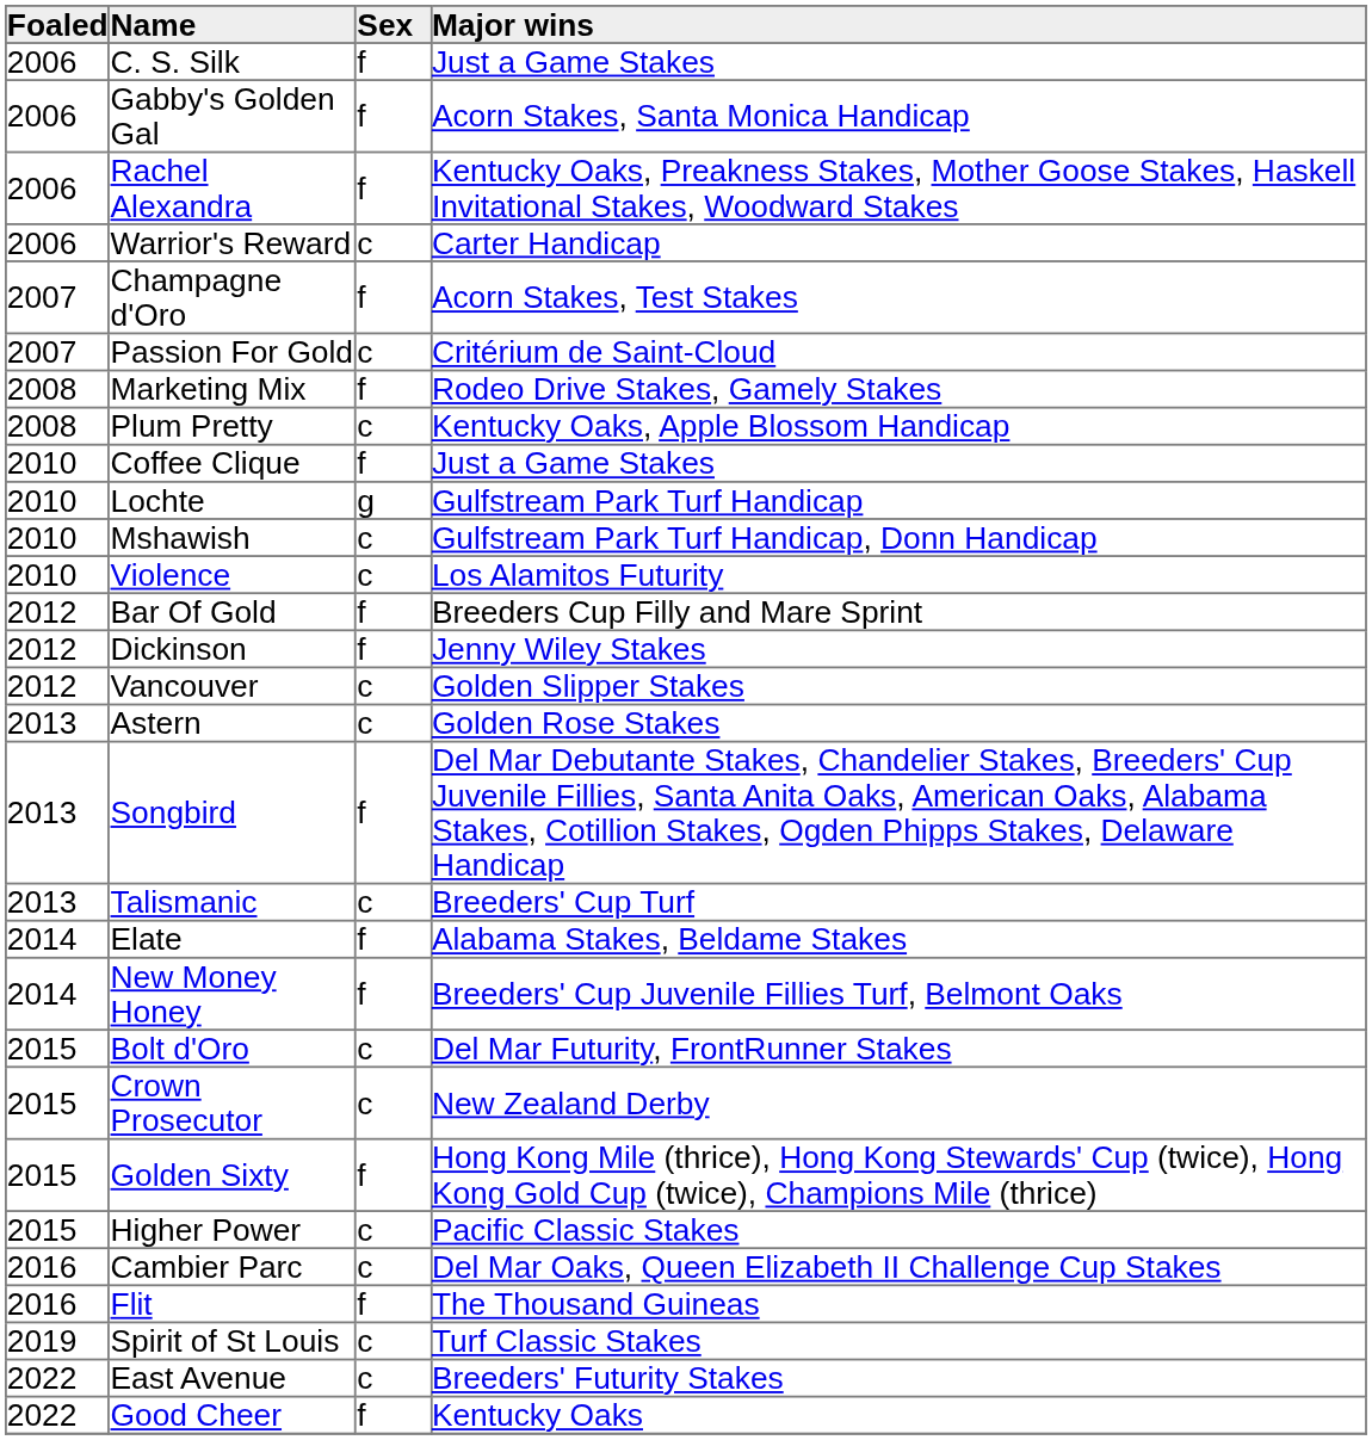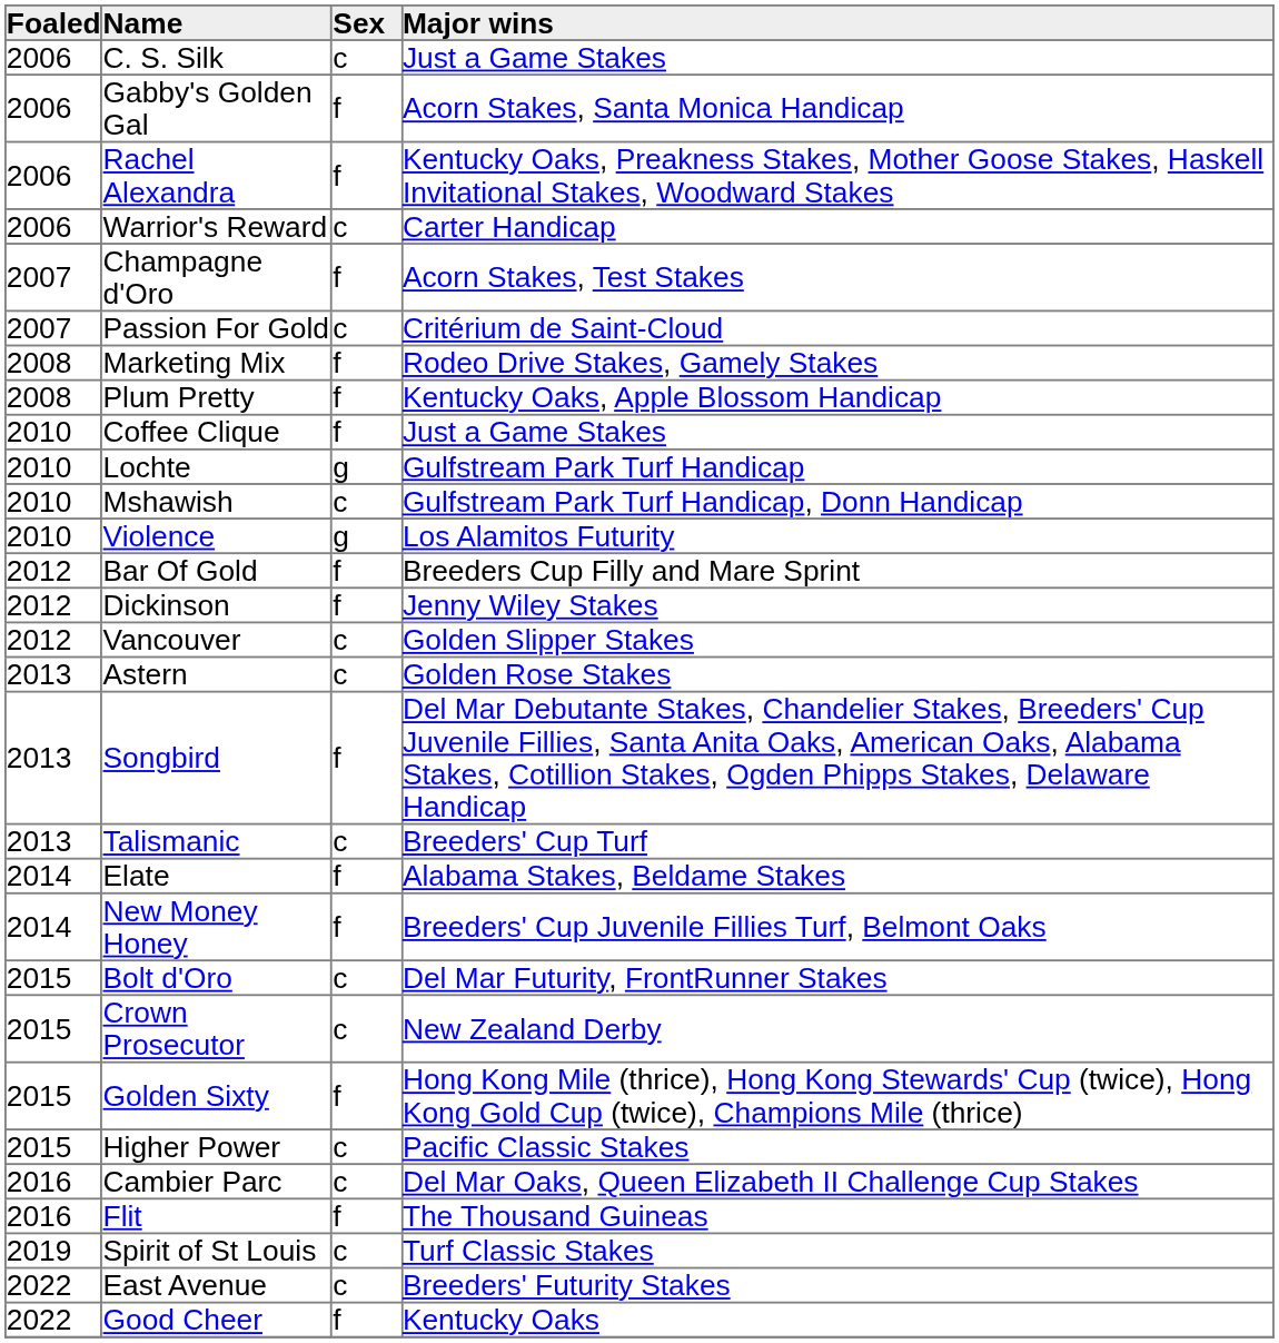 <table border="1" cellpadding="0" style="border-collapse: collapse; font-size:90%">
 <tr bgcolor="#eeeeee">
 <td width="35px"><strong>Foaled</strong></td>
 <td width="120px"><strong>Name</strong></td>
 <td width="35px"><strong>Sex</strong></td>
 <td width="510px"><strong>Major wins</strong></td>
 </tr>
 <tr>
 <td>2006</td>
 <td>C. S. Silk</td>
-<td>f</td>
+<td>c</td>
 <td><a href='#'>Just a Game Stakes</a></td>
 </tr>
 <tr>
 <td>2006</td>
 <td>Gabby's Golden Gal</td>
 <td>f</td>
 <td><a href='#'>Acorn Stakes</a>, <a href='#'>Santa Monica Handicap</a></td>
 </tr>
 <tr>
 <td>2006</td>
 <td><a href='#'>Rachel Alexandra</a></td>
 <td>f</td>
 <td><a href='#'>Kentucky Oaks</a>, <a href='#'>Preakness Stakes</a>, <a href='#'>Mother Goose Stakes</a>, <a href='#'>Haskell Invitational Stakes</a>, <a href='#'>Woodward Stakes</a></td>
 </tr>
 <tr>
 <td>2006</td>
 <td>Warrior's Reward</td>
 <td>c</td>
 <td><a href='#'>Carter Handicap</a></td>
 </tr>
 <tr>
 <td>2007</td>
 <td>Champagne d'Oro</td>
 <td>f</td>
 <td><a href='#'>Acorn Stakes</a>, <a href='#'>Test Stakes</a></td>
 </tr>
 <tr>
 <td>2007</td>
 <td>Passion For Gold</td>
 <td>c</td>
 <td><a href='#'>Critérium de Saint-Cloud</a></td>
 </tr>
 <tr>
 <td>2008</td>
 <td>Marketing Mix</td>
 <td>f</td>
 <td><a href='#'>Rodeo Drive Stakes</a>, <a href='#'>Gamely Stakes</a></td>
 </tr>
 <tr>
 <td>2008</td>
 <td>Plum Pretty</td>
-<td>c</td>
+<td>f</td>
 <td><a href='#'>Kentucky Oaks</a>, <a href='#'>Apple Blossom Handicap</a></td>
 </tr>
 <tr>
 <td>2010</td>
 <td>Coffee Clique</td>
 <td>f</td>
 <td><a href='#'>Just a Game Stakes</a></td>
 </tr>
 <tr>
 <td>2010</td>
 <td>Lochte</td>
 <td>g</td>
 <td><a href='#'>Gulfstream Park Turf Handicap</a></td>
 </tr>
 <tr>
 <td>2010</td>
 <td>Mshawish</td>
 <td>c</td>
 <td><a href='#'>Gulfstream Park Turf Handicap</a>, <a href='#'>Donn Handicap</a></td>
 </tr>
 <tr>
 <td>2010</td>
 <td><a href='#'>Violence</a></td>
-<td>c</td>
+<td>g</td>
 <td><a href='#'>Los Alamitos Futurity</a></td>
 </tr>
 <tr>
 <td>2012</td>
 <td>Bar Of Gold</td>
 <td>f</td>
 <td>Breeders Cup Filly and Mare Sprint</td>
 </tr>
 <tr>
 <td>2012</td>
 <td>Dickinson</td>
 <td>f</td>
 <td><a href='#'>Jenny Wiley Stakes</a></td>
 </tr>
 <tr>
 <td>2012</td>
 <td>Vancouver</td>
 <td>c</td>
 <td><a href='#'>Golden Slipper Stakes</a></td>
 </tr>
 <tr>
 <td>2013</td>
 <td>Astern</td>
 <td>c</td>
 <td><a href='#'>Golden Rose Stakes</a></td>
 </tr>
 <tr>
 <td>2013</td>
 <td><a href='#'>Songbird</a></td>
 <td>f</td>
 <td><a href='#'>Del Mar Debutante Stakes</a>, <a href='#'>Chandelier Stakes</a>, <a href='#'>Breeders' Cup Juvenile Fillies</a>, <a href='#'>Santa Anita Oaks</a>, <a href='#'>American Oaks</a>, <a href='#'>Alabama Stakes</a>, <a href='#'>Cotillion Stakes</a>, <a href='#'>Ogden Phipps Stakes</a>, <a href='#'>Delaware Handicap</a></td>
 </tr>
 <tr>
 <td>2013</td>
 <td><a href='#'>Talismanic</a></td>
 <td>c</td>
 <td><a href='#'>Breeders' Cup Turf</a></td>
 </tr>
 <tr>
 <td>2014</td>
 <td>Elate</td>
 <td>f</td>
 <td><a href='#'>Alabama Stakes</a>, <a href='#'>Beldame Stakes</a></td>
 </tr>
 <tr>
 <td>2014</td>
 <td><a href='#'>New Money Honey</a></td>
 <td>f</td>
 <td><a href='#'>Breeders' Cup Juvenile Fillies Turf</a>, <a href='#'>Belmont Oaks</a></td>
 </tr>
 <tr>
 <td>2015</td>
 <td><a href='#'>Bolt d'Oro</a></td>
 <td>c</td>
 <td><a href='#'>Del Mar Futurity</a>, <a href='#'>FrontRunner Stakes</a></td>
 </tr>
 <tr>
 <td>2015</td>
 <td><a href='#'>Crown Prosecutor</a></td>
 <td>c</td>
 <td><a href='#'>New Zealand Derby</a></td>
 </tr>
 <tr>
 <td>2015</td>
 <td><a href='#'>Golden Sixty</a></td>
 <td>f</td>
 <td><a href='#'>Hong Kong Mile</a> (thrice), <a href='#'>Hong Kong Stewards' Cup</a> (twice), <a href='#'>Hong Kong Gold Cup</a> (twice), <a href='#'>Champions Mile</a> (thrice)</td>
 </tr>
 <tr>
 <td>2015</td>
 <td>Higher Power</td>
 <td>c</td>
 <td><a href='#'>Pacific Classic Stakes</a></td>
 </tr>
 <tr>
 <td>2016</td>
 <td>Cambier Parc</td>
 <td>c</td>
 <td><a href='#'>Del Mar Oaks</a>, <a href='#'>Queen Elizabeth II Challenge Cup Stakes</a></td>
 </tr>
 <tr>
 <td>2016</td>
 <td><a href='#'>Flit</a></td>
 <td>f</td>
 <td><a href='#'>The Thousand Guineas</a></td>
 </tr>
 <tr>
 <td>2019</td>
 <td>Spirit of St Louis</td>
 <td>c</td>
 <td><a href='#'>Turf Classic Stakes</a></td>
 </tr>
 <tr>
 <td>2022</td>
 <td>East Avenue</td>
 <td>c</td>
 <td><a href='#'>Breeders' Futurity Stakes</a></td>
 </tr>
 <tr>
 <td>2022</td>
 <td><a href='#'>Good Cheer</a></td>
 <td>f</td>
 <td><a href='#'>Kentucky Oaks</a></td>
 </tr>
 <tr>
 </tr>
 </table>
